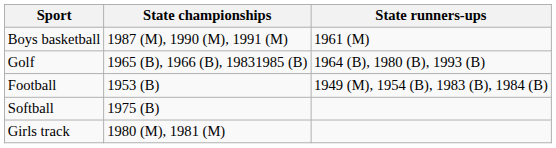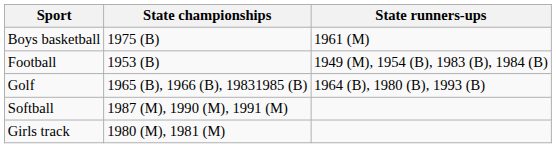 <table class="wikitable">
 <tr>
 <th>Sport</th>
 <th>State championships</th>
 <th>State runners-ups</th>
 </tr>
 <tr>
 <td>Boys basketball</td>
-<td>1987 (M), 1990 (M), 1991 (M)</td>
+<td>1975 (B)</td>
 <td>1961 (M)</td>
+</tr>
+<tr>
+<td>Football</td>
+<td>1953 (B)</td>
+<td>1949 (M), 1954 (B), 1983 (B), 1984 (B)</td>
 </tr>
 <tr>
 <td>Golf</td>
 <td>1965 (B), 1966 (B), 19831985 (B)</td>
 <td>1964 (B), 1980 (B), 1993 (B)</td>
 </tr>
 <tr>
-<td>Football</td>
-<td>1953 (B)</td>
-<td>1949 (M), 1954 (B), 1983 (B), 1984 (B)</td>
-</tr>
-<tr>
 <td>Softball</td>
-<td>1975 (B)</td>
+<td>1987 (M), 1990 (M), 1991 (M)</td>
 <td></td>
 </tr>
 <tr>
 <td>Girls track</td>
 <td>1980 (M), 1981 (M)</td>
 <td></td>
 </tr>
 </table>
